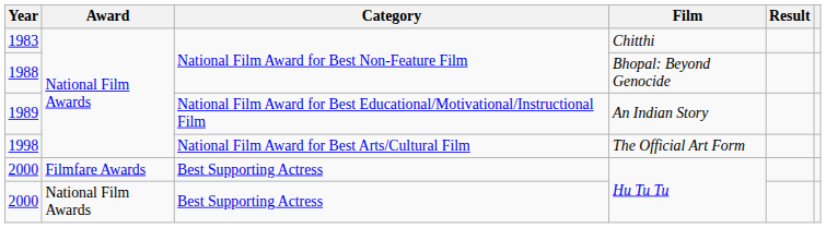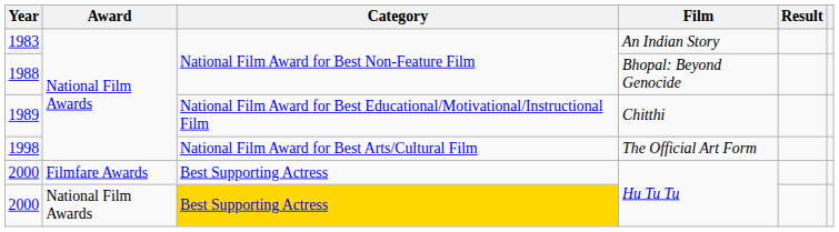 <table class="wikitable plainrowheaders sortable">
 <tr>
 <th scope="col">Year</th>
 <th scope="col">Award</th>
 <th scope="col">Category</th>
 <th scope="col">Film</th>
 <th scope="col">Result</th>
 <th scope="col"></th>
 </tr>
 <tr>
 <td><a href='#'>1983</a></td>
 <td rowspan="4"><a href='#'>National Film Awards</a></td>
 <td rowspan="2"><a href='#'>National Film Award for Best Non-Feature Film</a></td>
-<td><em>Chitthi</em></td>
+<td><em>An Indian Story</em></td>
 <td></td>
 <td></td>
 </tr>
 <tr>
 <td><a href='#'>1988</a></td>
 <td><em>Bhopal: Beyond Genocide</em></td>
 <td></td>
 <td></td>
 </tr>
 <tr>
 <td><a href='#'>1989</a></td>
 <td><a href='#'>National Film Award for Best Educational/Motivational/Instructional Film</a></td>
-<td><em>An Indian Story</em></td>
+<td><em>Chitthi</em></td>
 <td></td>
 <td></td>
 </tr>
 <tr>
 <td><a href='#'>1998</a></td>
 <td><a href='#'>National Film Award for Best Arts/Cultural Film</a></td>
 <td><em>The Official Art Form</em></td>
 <td></td>
 <td></td>
 </tr>
 <tr>
 <td><a href='#'>2000</a></td>
 <td><a href='#'>Filmfare Awards</a></td>
 <td><a href='#'>Best Supporting Actress</a></td>
 <td rowspan="2"><em><a href='#'>Hu Tu Tu</a></em></td>
 <td></td>
 <td></td>
 </tr>
 <tr>
 <td><a href='#'>2000</a></td>
 <td>National Film Awards</td>
-<td><a href='#'>Best Supporting Actress</a></td>
+<td style="background: gold;"><a href='#'>Best Supporting Actress</a></td>
 <td></td>
 <td></td>
 </tr>
 </table>
